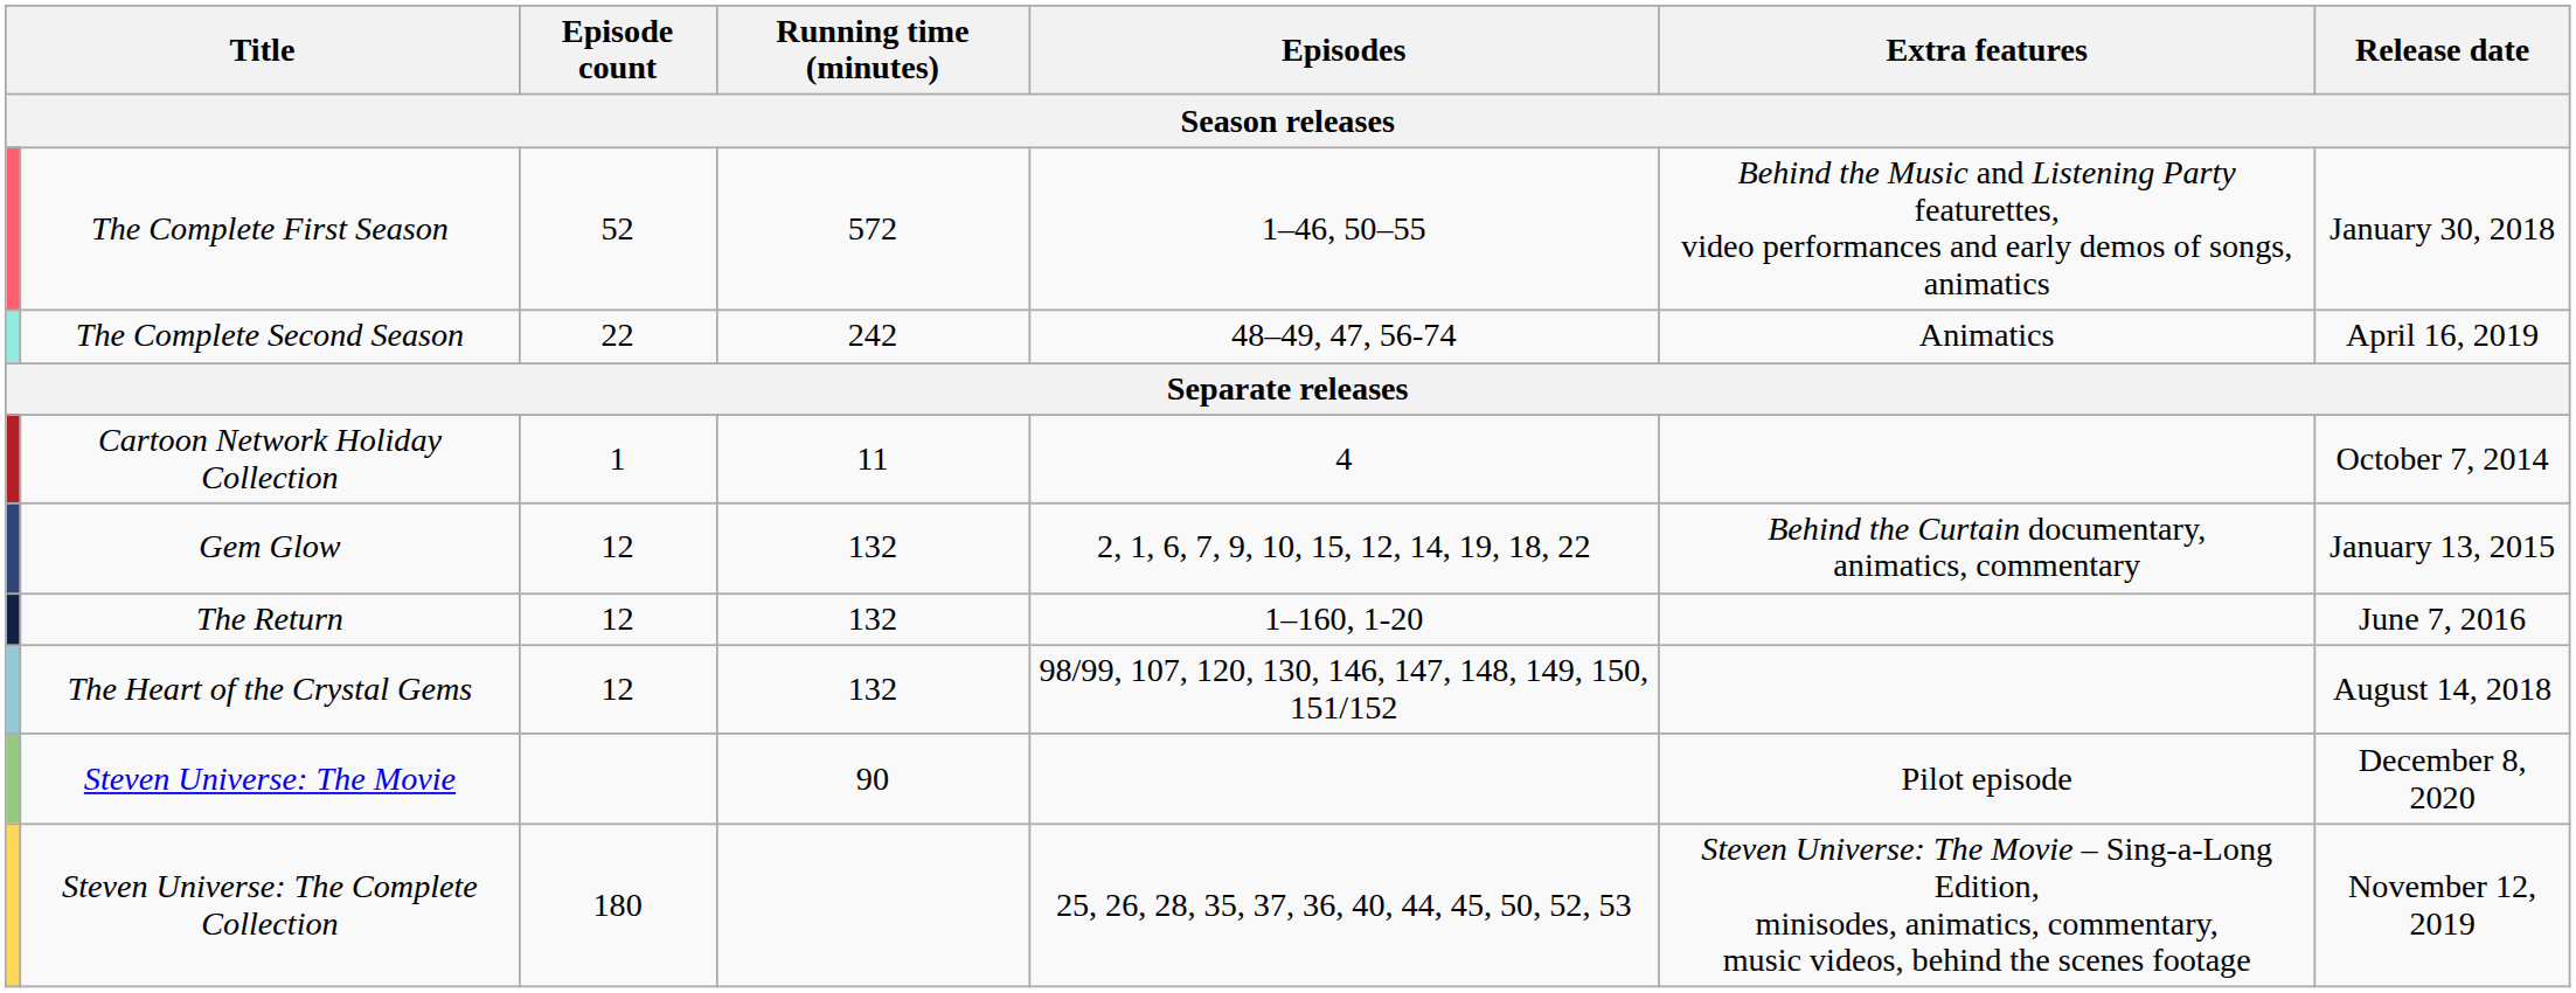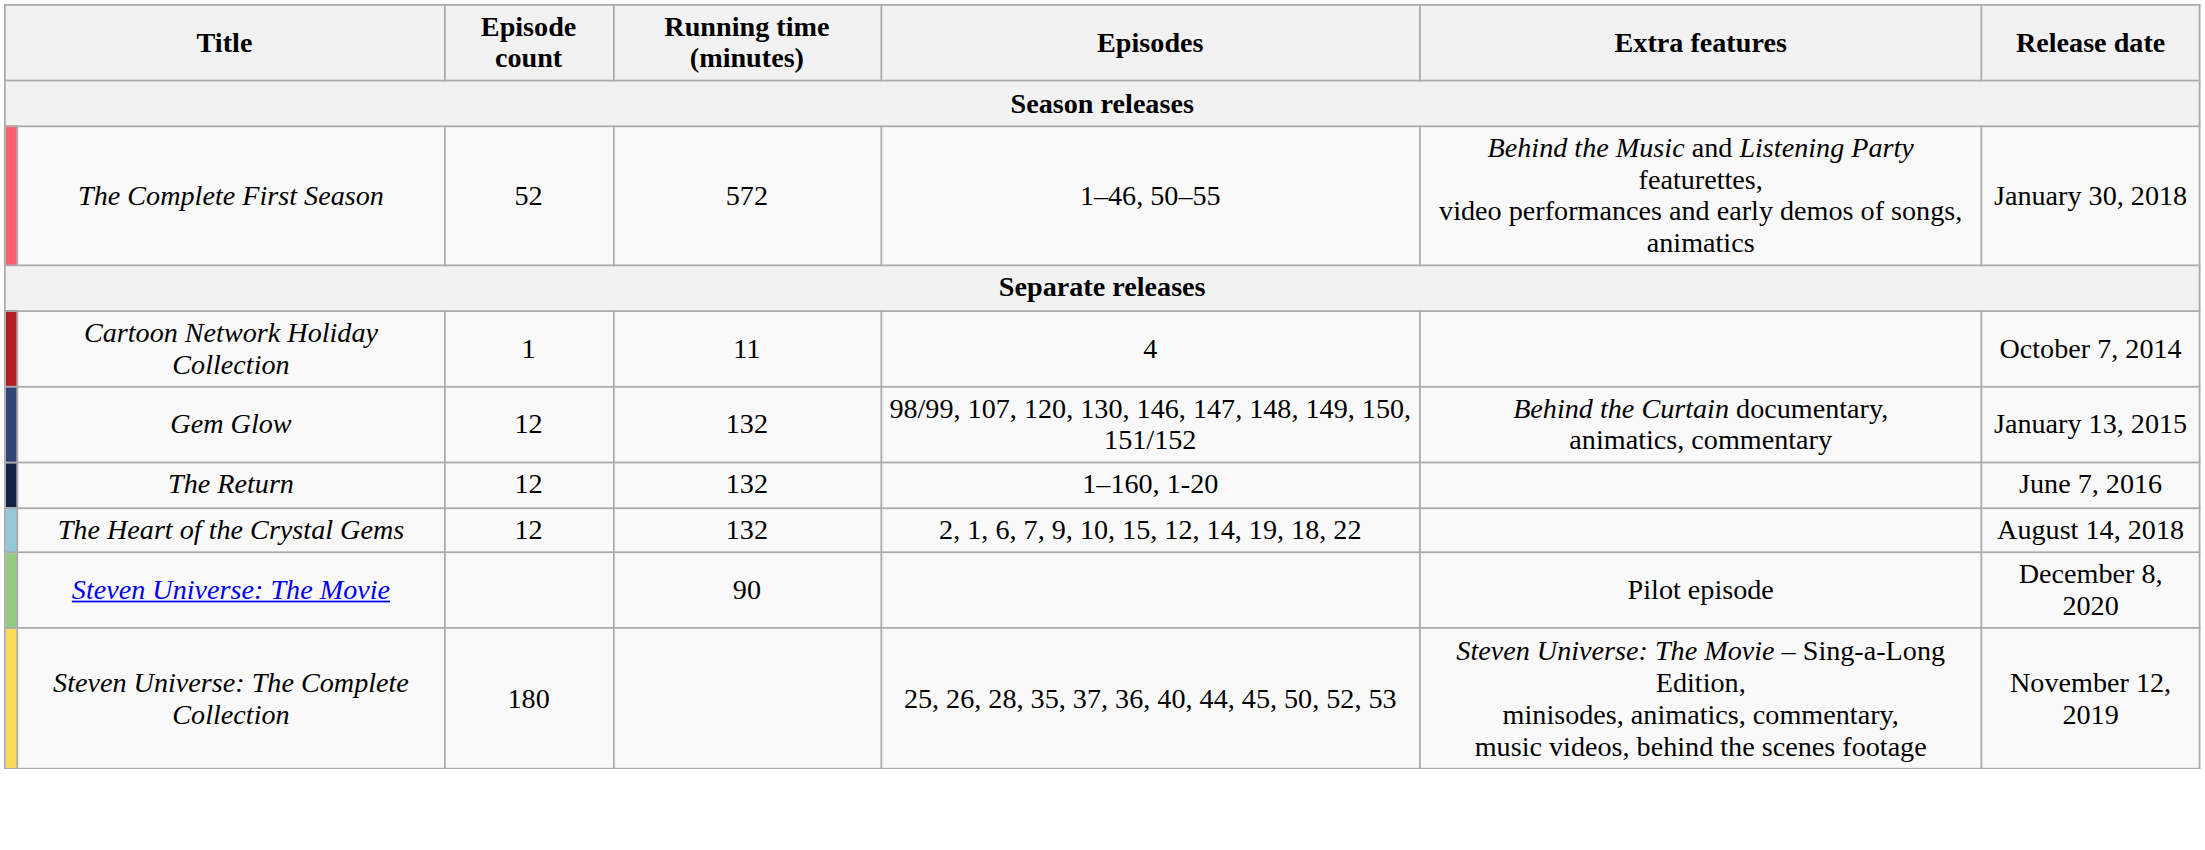 <table class="wikitable" style="text-align:center;">
 <tr>
 <th colspan="2">Title</th>
 <th>Episode count</th>
 <th>Running time (minutes)</th>
 <th>Episodes</th>
 <th>Extra features</th>
 <th>Release date</th>
 </tr>
 <tr>
 <th colspan="7">Season releases</th>
 </tr>
 <tr>
 <td style="background:#FF5E6D"></td>
 <td><em>The Complete First Season</em></td>
 <td>52</td>
 <td>572</td>
 <td>1–46, 50–55</td>
 <td><em>Behind the Music</em> and <em>Listening Party</em> featurettes,<br>video performances and early demos of songs, animatics</td>
 <td>January 30, 2018</td>
 </tr>
 <tr>
-<td style="background:#91ECDD"></td>
-<td><em>The Complete Second Season</em></td>
-<td>22</td>
-<td>242</td>
-<td>48–49, 47, 56-74</td>
-<td>Animatics</td>
-<td>April 16, 2019</td>
-</tr>
-<tr>
 <th colspan="7">Separate releases</th>
 </tr>
 <tr>
 <td style="background:#B41F25"></td>
 <td><em>Cartoon Network Holiday Collection</em></td>
 <td>1</td>
 <td>11</td>
 <td>4</td>
 <td></td>
 <td>October 7, 2014</td>
 </tr>
 <tr>
 <td style="background:#2F4576"></td>
 <td><em>Gem Glow</em></td>
 <td>12</td>
 <td>132</td>
-<td>2, 1, 6, 7, 9, 10, 15, 12, 14, 19, 18, 22</td>
+<td>98/99, 107, 120, 130, 146, 147, 148, 149, 150, 151/152</td>
 <td><em>Behind the Curtain</em> documentary,<br>animatics, commentary</td>
 <td>January 13, 2015</td>
 </tr>
 <tr>
 <td style="background:#122246"></td>
 <td><em>The Return</em></td>
 <td>12</td>
 <td>132</td>
 <td>1–160, 1-20</td>
 <td></td>
 <td>June 7, 2016</td>
 </tr>
 <tr>
 <td style="background:#94C9D9"></td>
 <td><em>The Heart of the Crystal Gems</em></td>
 <td>12</td>
 <td>132</td>
-<td>98/99, 107, 120, 130, 146, 147, 148, 149, 150, 151/152</td>
+<td>2, 1, 6, 7, 9, 10, 15, 12, 14, 19, 18, 22</td>
 <td></td>
 <td>August 14, 2018</td>
 </tr>
 <tr>
 <td style="background:#94c980"></td>
 <td><em><a href='#'>Steven Universe: The Movie</a></em></td>
 <td></td>
 <td>90</td>
 <td></td>
 <td>Pilot episode</td>
 <td>December 8, 2020</td>
 </tr>
 <tr>
 <td style="background:#fcd959"></td>
 <td><em>Steven Universe: The Complete Collection</em></td>
 <td>180</td>
 <td></td>
 <td>25, 26, 28, 35, 37, 36, 40, 44, 45, 50, 52, 53</td>
 <td><em>Steven Universe: The Movie</em> – Sing-a-Long Edition,<br>minisodes, animatics, commentary,<br>music videos, behind the scenes footage</td>
 <td>November 12, 2019</td>
 </tr>
 </table>
